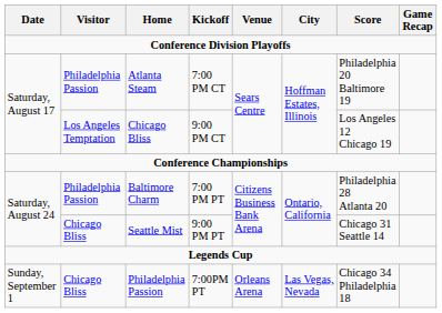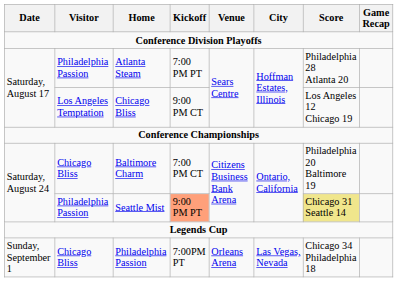 <table class="wikitable">
 <tr>
 <th>Date</th>
 <th>Visitor</th>
 <th>Home</th>
 <th>Kickoff</th>
 <th>Venue</th>
 <th>City</th>
 <th>Score</th>
 <th>Game Recap</th>
 </tr>
 <tr>
 <td colspan=8 style="text-align:center;"><strong>Conference Division Playoffs</strong></td>
 </tr>
 <tr>
 <td rowspan=2>Saturday, August 17</td>
 <td><a href='#'>Philadelphia Passion</a></td>
 <td><a href='#'>Atlanta Steam</a></td>
-<td>7:00 PM CT</td>
+<td>7:00 PM PT</td>
 <td rowspan=2><a href='#'>Sears Centre</a></td>
 <td rowspan=2><a href='#'>Hoffman Estates, Illinois</a></td>
-<td>Philadelphia 20<br>Baltimore 19</td>
+<td>Philadelphia 28<br>Atlanta 20</td>
 <td></td>
 </tr>
 <tr>
 <td><a href='#'>Los Angeles Temptation</a></td>
 <td><a href='#'>Chicago Bliss</a></td>
 <td>9:00 PM CT</td>
 <td>Los Angeles 12<br>Chicago 19</td>
 <td></td>
 </tr>
 <tr>
 <td colspan=8 style="text-align:center;"><strong>Conference Championships</strong></td>
 </tr>
 <tr>
 <td rowspan=2>Saturday, August 24</td>
-<td><a href='#'>Philadelphia Passion</a></td>
+<td><a href='#'>Chicago Bliss</a></td>
 <td><a href='#'>Baltimore Charm</a></td>
-<td>7:00 PM PT</td>
+<td>7:00 PM CT</td>
 <td rowspan=2><a href='#'>Citizens Business Bank Arena</a></td>
 <td rowspan=2><a href='#'>Ontario, California</a></td>
-<td>Philadelphia 28<br>Atlanta 20</td>
+<td>Philadelphia 20<br>Baltimore 19</td>
 <td></td>
 </tr>
 <tr>
-<td><a href='#'>Chicago Bliss</a></td>
+<td><a href='#'>Philadelphia Passion</a></td>
 <td><a href='#'>Seattle Mist</a></td>
-<td>9:00 PM PT</td>
-<td>Chicago 31<br>Seattle 14</td>
+<td style="background: lightsalmon;">9:00 PM PT</td>
+<td style="background: khaki;">Chicago 31<br>Seattle 14</td>
 <td></td>
 </tr>
 <tr>
 <td colspan=8 style="text-align:center;"><strong>Legends Cup</strong></td>
 </tr>
 <tr>
 <td>Sunday, September 1</td>
 <td><a href='#'>Chicago Bliss</a></td>
 <td><a href='#'>Philadelphia Passion</a></td>
 <td>7:00PM PT</td>
 <td><a href='#'>Orleans Arena</a></td>
 <td><a href='#'>Las Vegas, Nevada</a></td>
 <td>Chicago 34<br>Philadelphia 18</td>
 <td></td>
 </tr>
 </table>
